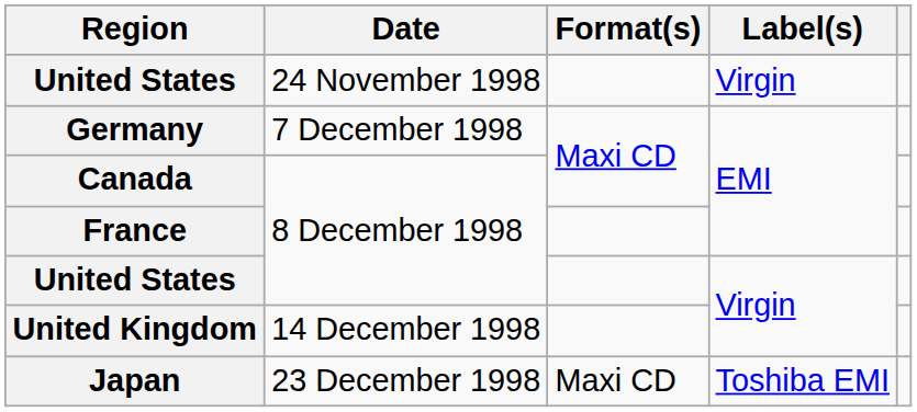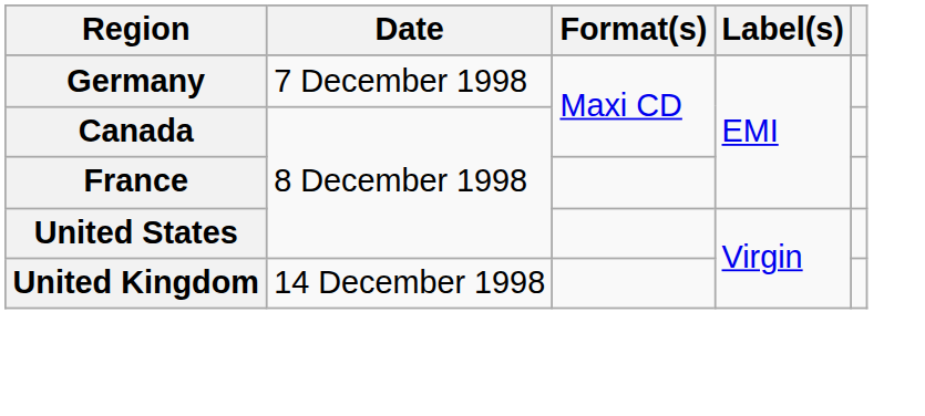 <table class="wikitable plainrowheaders">
 <tr>
 <th>Region</th>
 <th>Date</th>
 <th>Format(s)</th>
 <th>Label(s)</th>
 <th></th>
-</tr>
-<tr>
-<th scope="row">United States</th>
-<td>24 November 1998</td>
-<td></td>
-<td><a href='#'>Virgin</a></td>
-<td align="center"></td>
 </tr>
 <tr>
 <th scope="row">Germany</th>
 <td>7 December 1998</td>
 <td rowspan="2"><a href='#'>Maxi CD</a></td>
 <td rowspan="3"><a href='#'>EMI</a></td>
 <td></td>
 </tr>
 <tr>
 <th scope="row">Canada</th>
 <td rowspan="3">8 December 1998</td>
 <td align="center"></td>
 </tr>
 <tr>
 <th scope="row">France</th>
 <td></td>
 <td></td>
 </tr>
 <tr>
 <th scope="row">United States</th>
 <td></td>
 <td rowspan="2"><a href='#'>Virgin</a></td>
 <td></td>
 </tr>
 <tr>
 <th scope="row">United Kingdom</th>
 <td>14 December 1998</td>
 <td></td>
 <td align="center"></td>
 </tr>
-<tr>
-<th scope="row">Japan</th>
-<td>23 December 1998</td>
-<td>Maxi CD</td>
-<td><a href='#'>Toshiba EMI</a></td>
-<td></td>
-</tr>
 </table>
